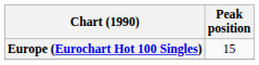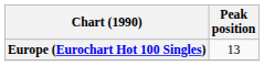 <table class="wikitable sortable plainrowheaders" style="text-align:center">
 <tr>
 <th>Chart (1990)</th>
 <th>Peak<br>position</th>
 </tr>
 <tr>
 <th scope="row">Europe (<a href='#'>Eurochart Hot 100 Singles</a>)</th>
-<td>15</td>
+<td>13</td>
 </tr>
 <tr>
 </tr>
 <tr>
 </tr>
 <tr>
 </tr>
 </table>
